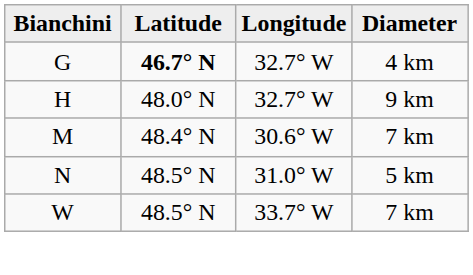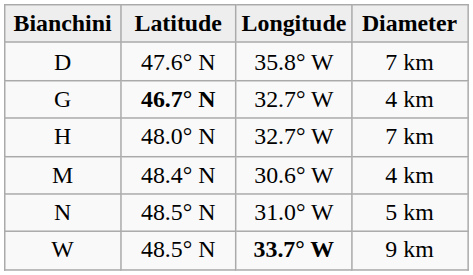 <table class="wikitable">
 <tr>
 <th width="25%" style="background:#eeeeee;">Bianchini</th>
 <th width="25%" style="background:#eeeeee;">Latitude</th>
 <th width="25%" style="background:#eeeeee;">Longitude</th>
 <th width="25%" style="background:#eeeeee;">Diameter</th>
+</tr>
+<tr>
+<td align="center">D</td>
+<td align="center">47.6° N</td>
+<td align="center">35.8° W</td>
+<td align="center">7 km</td>
 </tr>
 <tr>
 <td align="center">G</td>
 <td align="center"><strong>46.7° N</strong></td>
 <td align="center">32.7° W</td>
 <td align="center">4 km</td>
 </tr>
 <tr>
 <td align="center">H</td>
 <td align="center">48.0° N</td>
 <td align="center">32.7° W</td>
-<td align="center">9 km</td>
+<td align="center">7 km</td>
 </tr>
 <tr>
 <td align="center">M</td>
 <td align="center">48.4° N</td>
 <td align="center">30.6° W</td>
-<td align="center">7 km</td>
+<td align="center">4 km</td>
 </tr>
 <tr>
 <td align="center">N</td>
 <td align="center">48.5° N</td>
 <td align="center">31.0° W</td>
 <td align="center">5 km</td>
 </tr>
 <tr>
 <td align="center">W</td>
 <td align="center">48.5° N</td>
-<td align="center">33.7° W</td>
-<td align="center">7 km</td>
+<td align="center"><strong>33.7° W</strong></td>
+<td align="center">9 km</td>
 </tr>
 </table>
